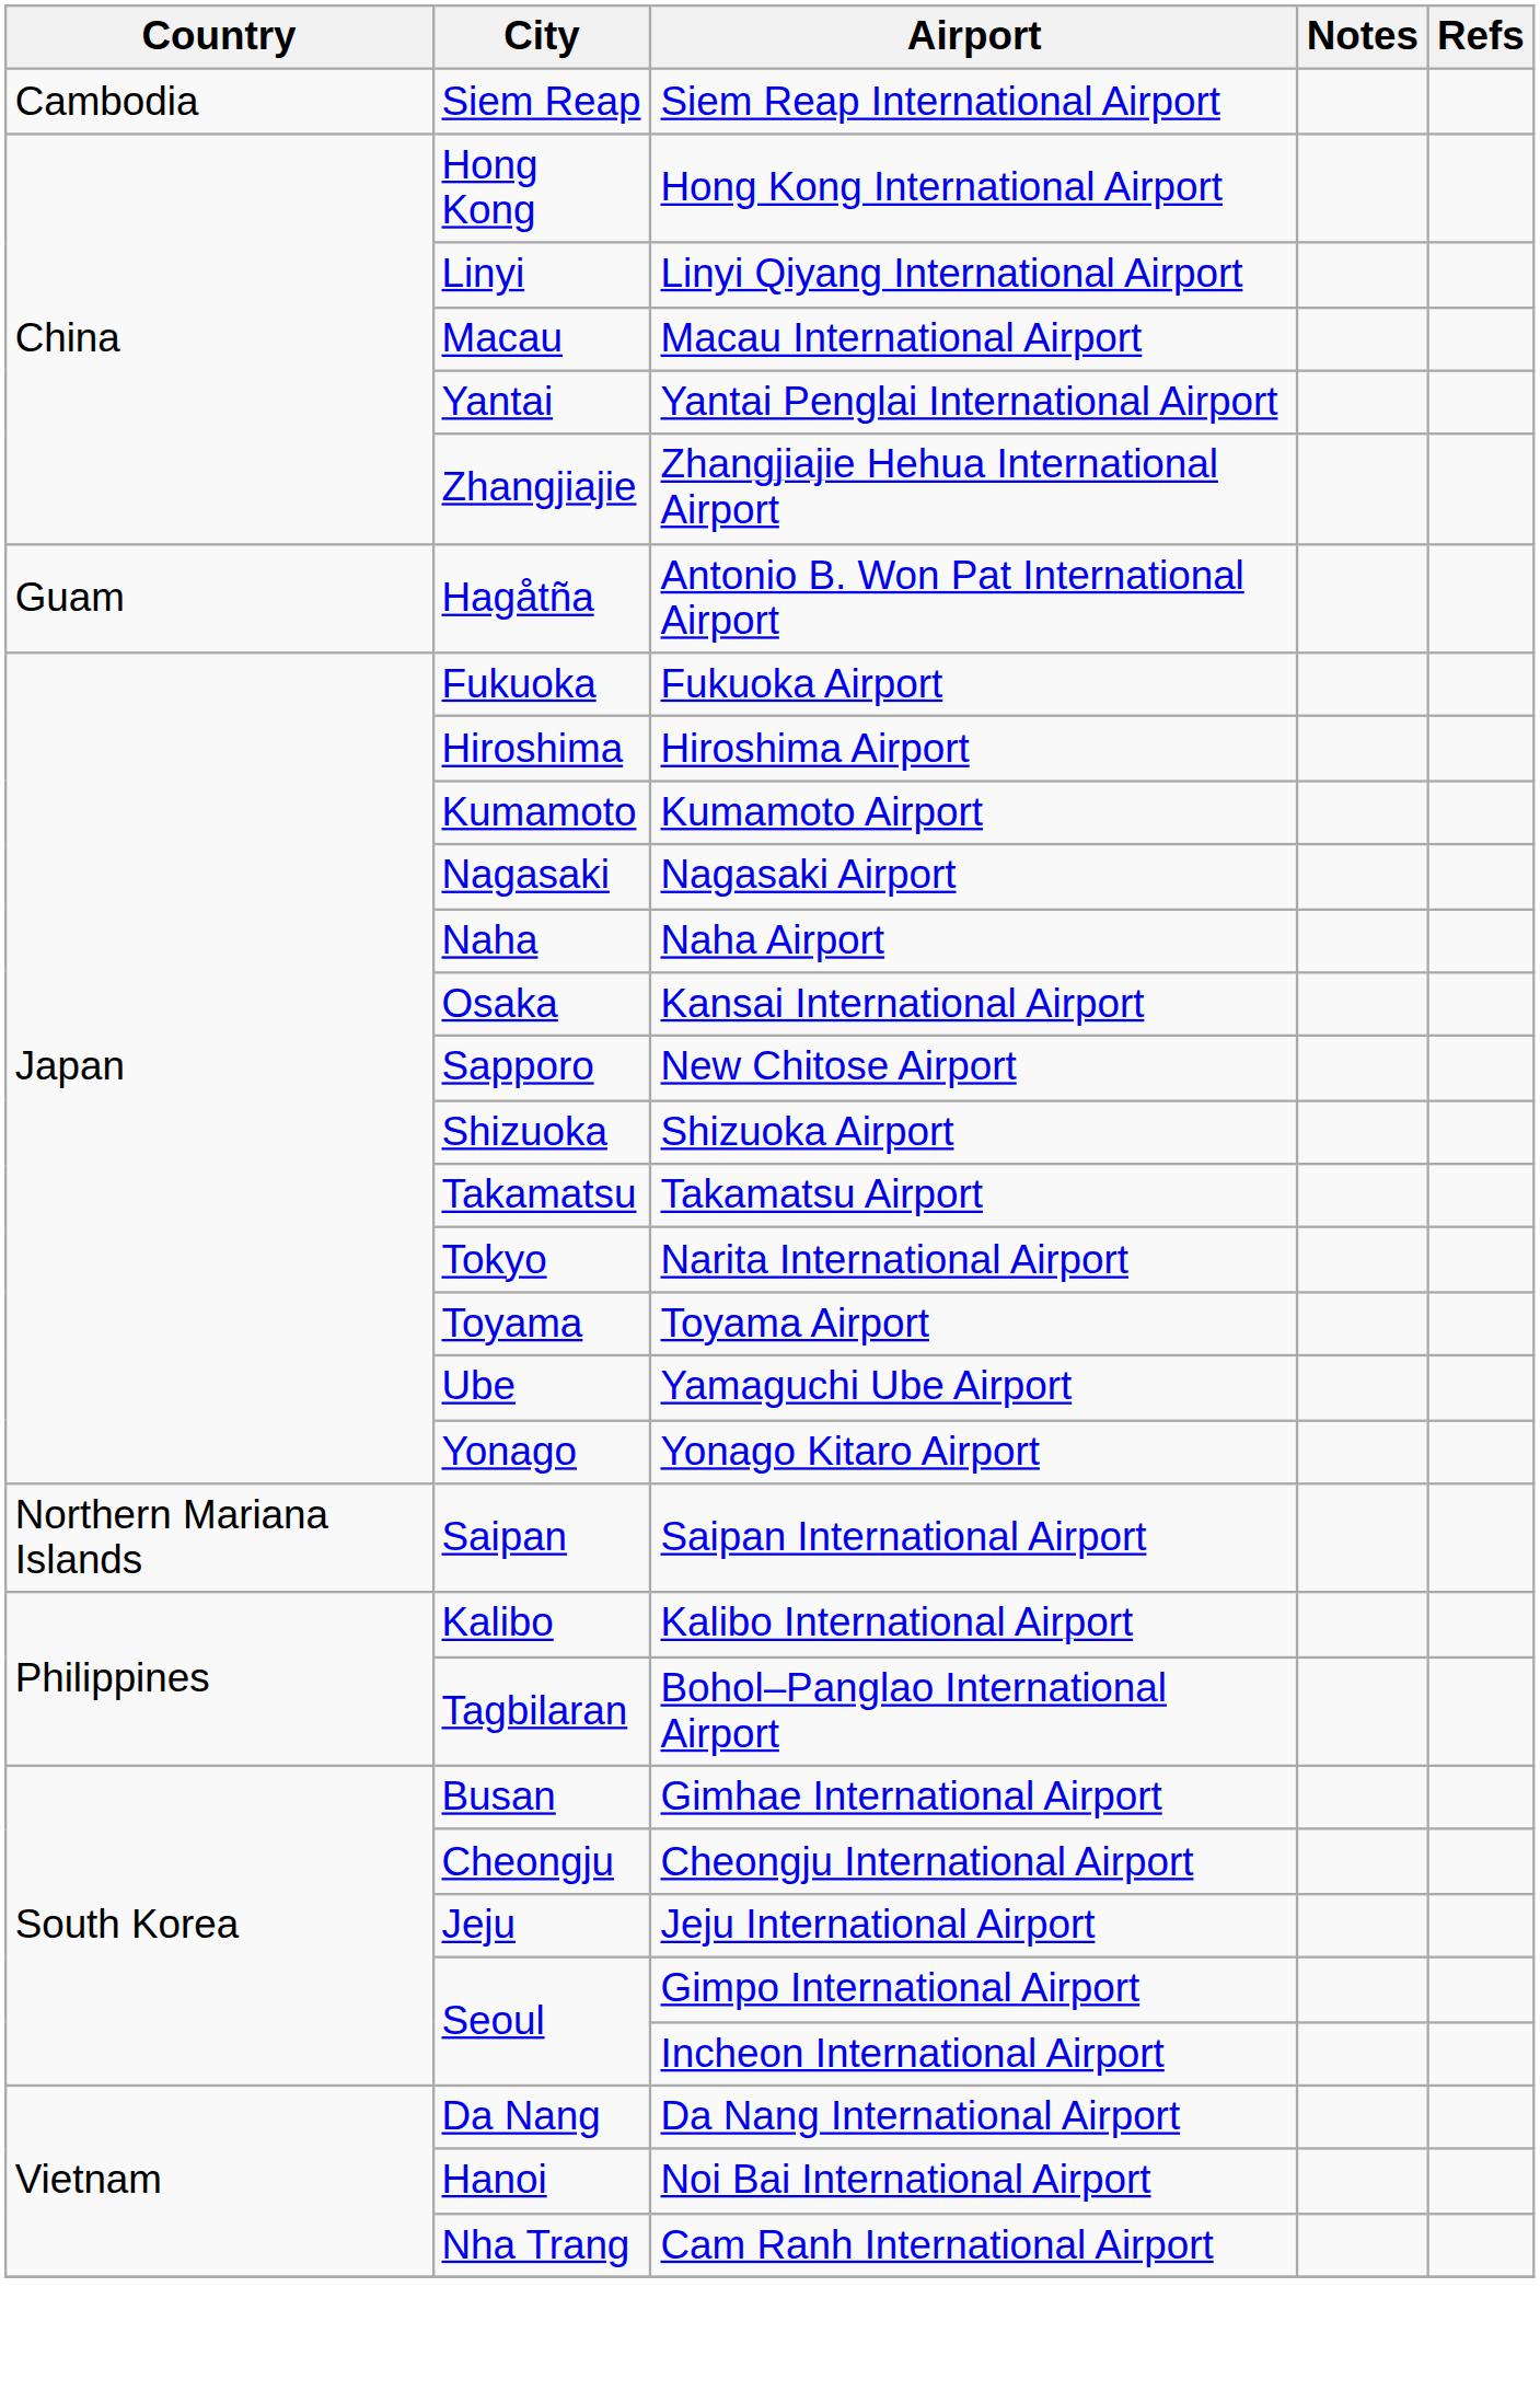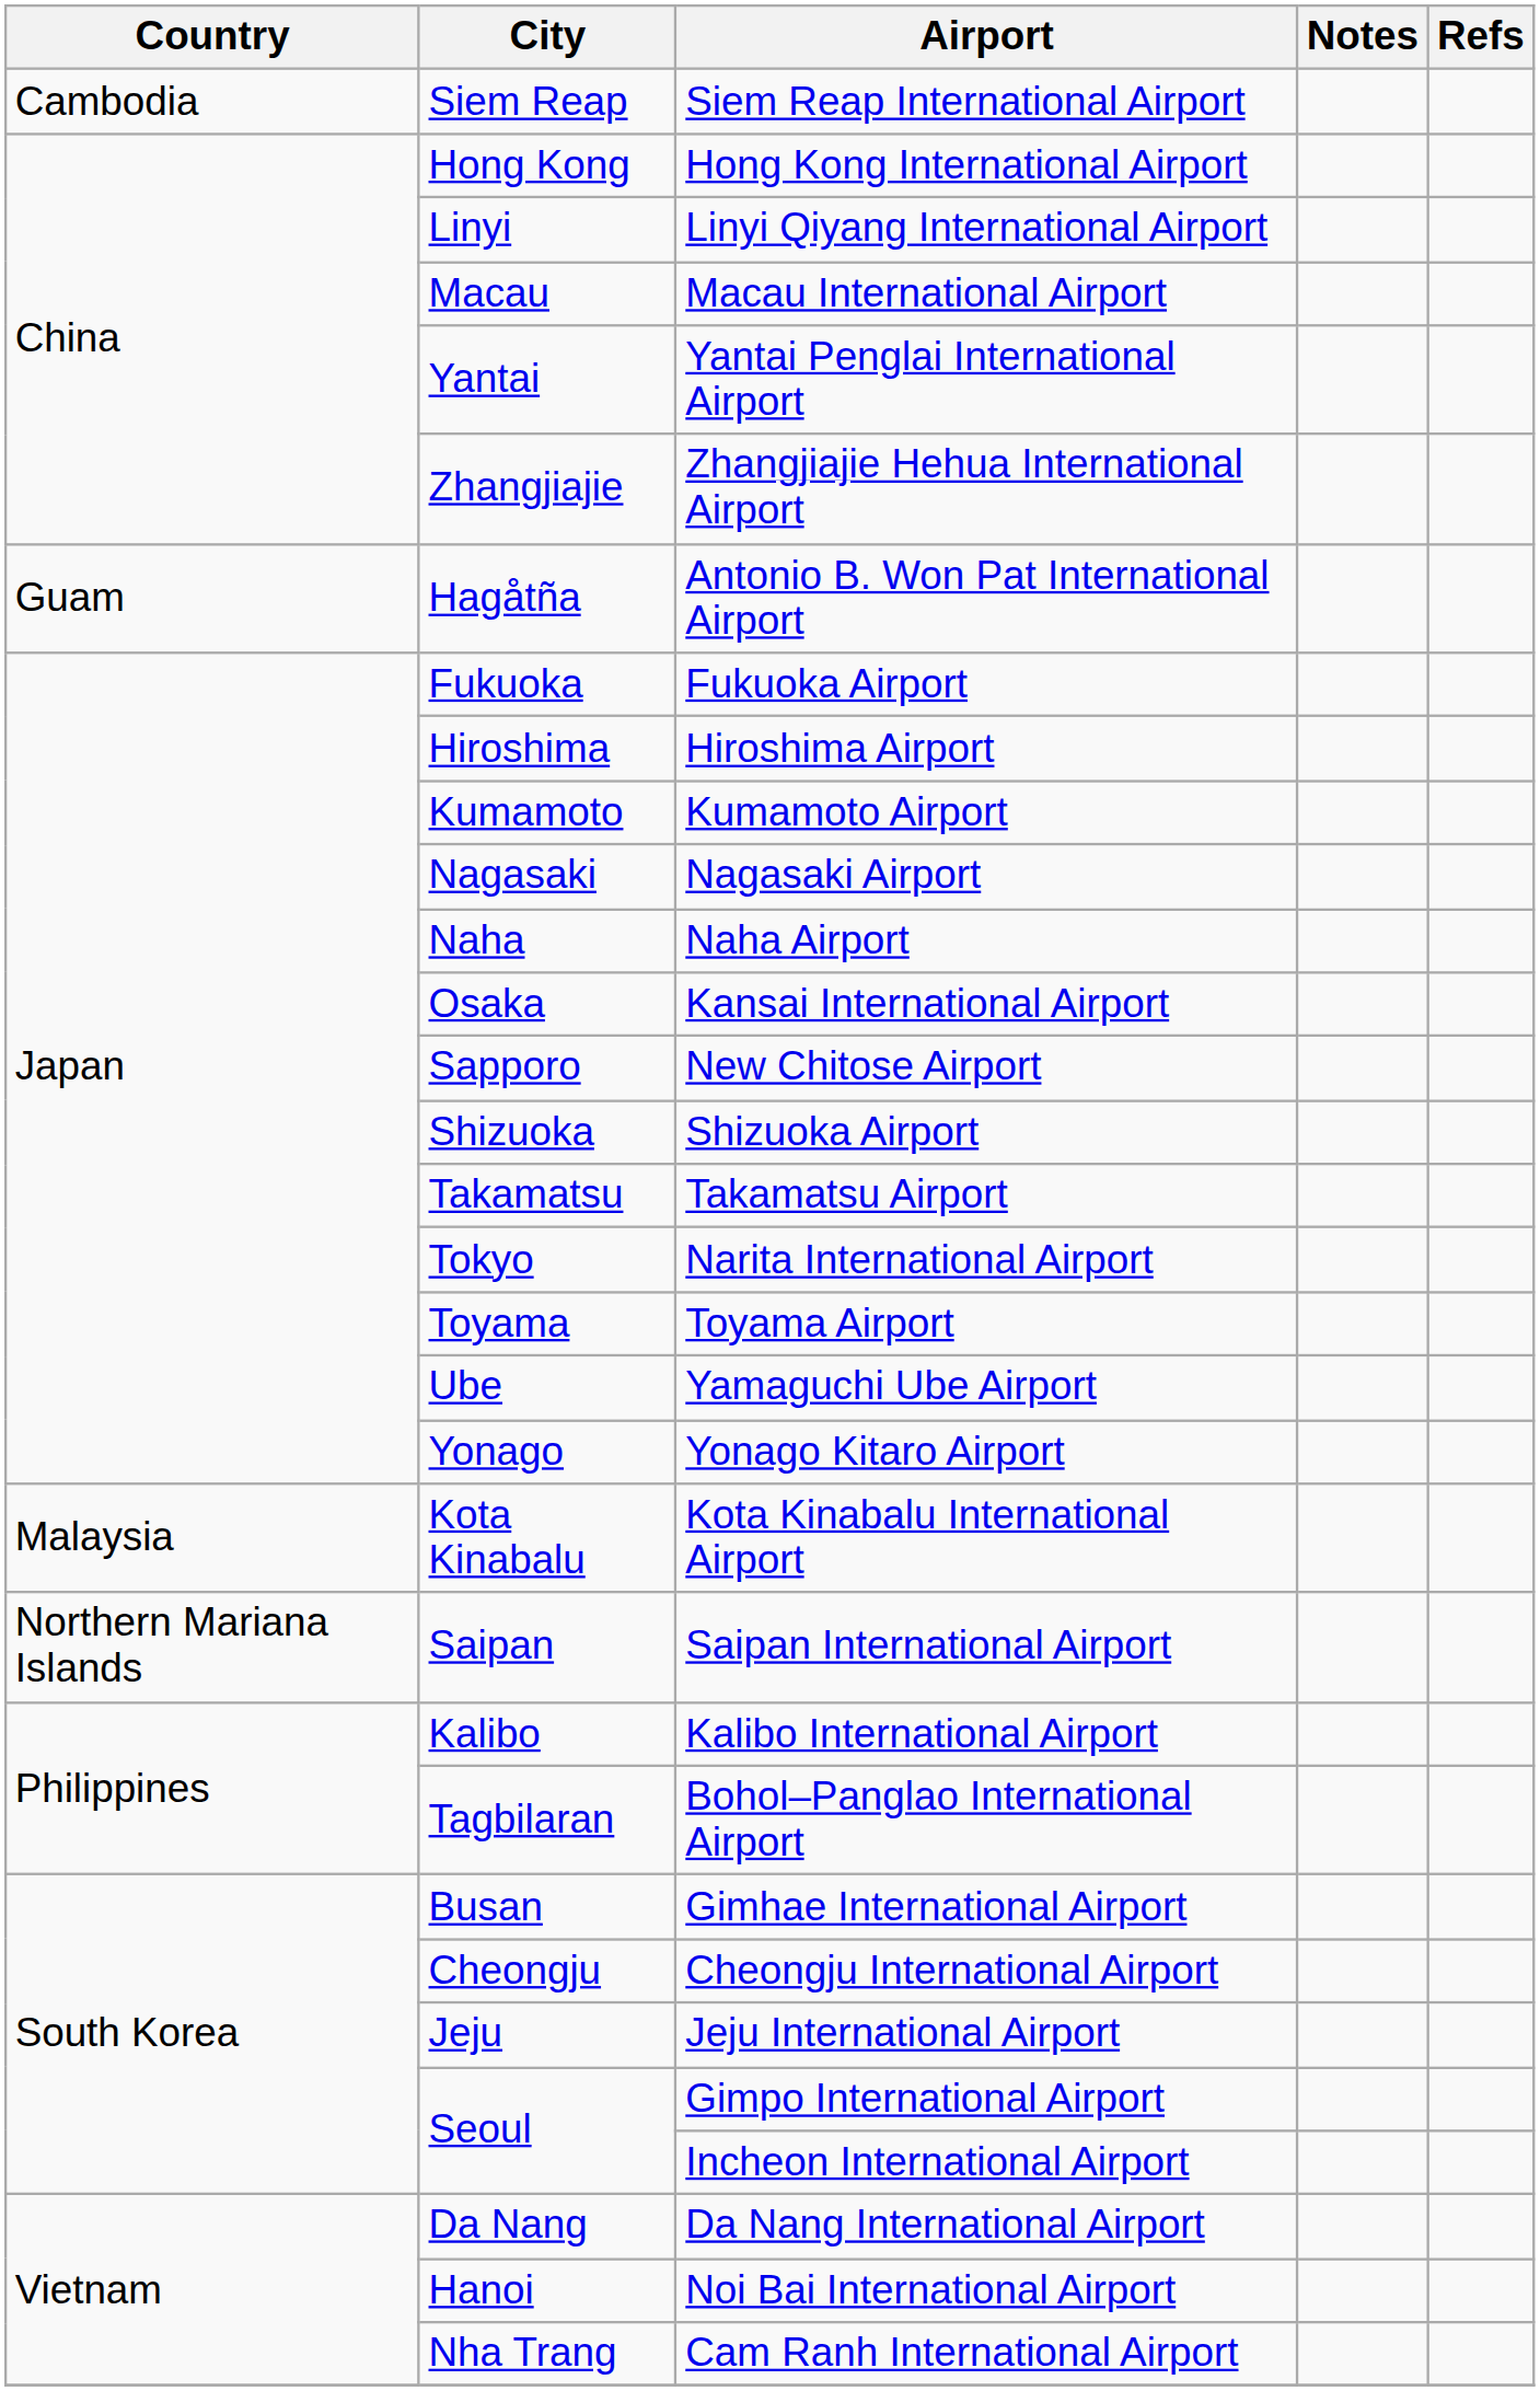 <table class="wikitable sortable">
 <tr>
 <th>Country</th>
 <th>City</th>
 <th>Airport</th>
 <th>Notes</th>
 <th>Refs</th>
 </tr>
 <tr>
 <td>Cambodia</td>
 <td><a href='#'>Siem Reap</a></td>
 <td><a href='#'>Siem Reap International Airport</a></td>
 <td></td>
 <td align=center></td>
 </tr>
 <tr>
 <td rowspan="5">China</td>
 <td><a href='#'>Hong Kong</a></td>
 <td><a href='#'>Hong Kong International Airport</a></td>
 <td></td>
 <td align=center></td>
 </tr>
 <tr>
 <td><a href='#'>Linyi</a></td>
 <td><a href='#'>Linyi Qiyang International Airport</a></td>
 <td align=center></td>
 <td align=center></td>
 </tr>
 <tr>
 <td><a href='#'>Macau</a></td>
 <td><a href='#'>Macau International Airport</a></td>
 <td></td>
 <td align=center></td>
 </tr>
 <tr>
 <td><a href='#'>Yantai</a></td>
 <td><a href='#'>Yantai Penglai International Airport</a></td>
 <td align=center></td>
 <td align=center></td>
 </tr>
 <tr>
 <td><a href='#'>Zhangjiajie</a></td>
 <td><a href='#'>Zhangjiajie Hehua International Airport</a></td>
 <td align=center></td>
 <td align=center></td>
 </tr>
 <tr>
 <td>Guam</td>
 <td><a href='#'>Hagåtña</a></td>
 <td><a href='#'>Antonio B. Won Pat International Airport</a></td>
 <td align=center></td>
 <td align=center></td>
 </tr>
 <tr>
 <td rowspan="13">Japan</td>
 <td><a href='#'>Fukuoka</a></td>
 <td><a href='#'>Fukuoka Airport</a></td>
 <td align=center></td>
 <td align=center></td>
 </tr>
 <tr>
 <td><a href='#'>Hiroshima</a></td>
 <td><a href='#'>Hiroshima Airport</a></td>
 <td></td>
 <td align=center></td>
 </tr>
 <tr>
 <td><a href='#'>Kumamoto</a></td>
 <td><a href='#'>Kumamoto Airport</a></td>
 <td align=center></td>
 <td align=center></td>
 </tr>
 <tr>
 <td><a href='#'>Nagasaki</a></td>
 <td><a href='#'>Nagasaki Airport</a></td>
 <td align=center></td>
 <td align=center></td>
 </tr>
 <tr>
 <td><a href='#'>Naha</a></td>
 <td><a href='#'>Naha Airport</a></td>
 <td></td>
 <td align=center></td>
 </tr>
 <tr>
 <td><a href='#'>Osaka</a></td>
 <td><a href='#'>Kansai International Airport</a></td>
 <td align=center></td>
 <td align=center></td>
 </tr>
 <tr>
 <td><a href='#'>Sapporo</a></td>
 <td><a href='#'>New Chitose Airport</a></td>
 <td align=center></td>
 <td align=center></td>
 </tr>
 <tr>
 <td><a href='#'>Shizuoka</a></td>
 <td><a href='#'>Shizuoka Airport</a></td>
 <td></td>
 <td align=center></td>
 </tr>
 <tr>
 <td><a href='#'>Takamatsu</a></td>
 <td><a href='#'>Takamatsu Airport</a></td>
 <td align=center></td>
 <td align=center></td>
 </tr>
 <tr>
 <td><a href='#'>Tokyo</a></td>
 <td><a href='#'>Narita International Airport</a></td>
 <td align=center></td>
 <td align=center></td>
 </tr>
 <tr>
 <td><a href='#'>Toyama</a></td>
 <td><a href='#'>Toyama Airport</a></td>
 <td></td>
 <td align=center></td>
 </tr>
 <tr>
 <td><a href='#'>Ube</a></td>
 <td><a href='#'>Yamaguchi Ube Airport</a></td>
 <td></td>
 <td align=center></td>
 </tr>
 <tr>
 <td><a href='#'>Yonago</a></td>
 <td><a href='#'>Yonago Kitaro Airport</a></td>
 <td align=center></td>
 <td align=center></td>
 </tr>
 <tr>
+<td>Malaysia</td>
+<td><a href='#'>Kota Kinabalu</a></td>
+<td><a href='#'>Kota Kinabalu International Airport</a></td>
+<td align=center></td>
+<td align=center></td>
+</tr>
+<tr>
 <td>Northern Mariana Islands</td>
 <td><a href='#'>Saipan</a></td>
 <td><a href='#'>Saipan International Airport</a></td>
 <td align=center></td>
 <td align=center></td>
 </tr>
 <tr>
 <td rowspan="2">Philippines</td>
 <td><a href='#'>Kalibo</a></td>
 <td><a href='#'>Kalibo International Airport</a></td>
 <td></td>
 <td align=center></td>
 </tr>
 <tr>
 <td><a href='#'>Tagbilaran</a></td>
 <td><a href='#'>Bohol–Panglao International Airport</a></td>
 <td></td>
 <td></td>
 </tr>
 <tr>
 <td rowspan="5">South Korea</td>
 <td><a href='#'>Busan</a></td>
 <td><a href='#'>Gimhae International Airport</a></td>
 <td></td>
 <td align=center></td>
 </tr>
 <tr>
 <td><a href='#'>Cheongju</a></td>
 <td><a href='#'>Cheongju International Airport</a></td>
 <td></td>
 <td align=center></td>
 </tr>
 <tr>
 <td><a href='#'>Jeju</a></td>
 <td><a href='#'>Jeju International Airport</a></td>
 <td align=center></td>
 <td align=center></td>
 </tr>
 <tr>
 <td rowspan="2"><a href='#'>Seoul</a></td>
 <td><a href='#'>Gimpo International Airport</a></td>
 <td align=center></td>
 <td align=center></td>
 </tr>
 <tr>
 <td><a href='#'>Incheon International Airport</a></td>
 <td></td>
 <td align=center></td>
 </tr>
 <tr>
 <td rowspan="3">Vietnam</td>
 <td><a href='#'>Da Nang</a></td>
 <td><a href='#'>Da Nang International Airport</a></td>
 <td align=center></td>
 <td align=center></td>
 </tr>
 <tr>
 <td><a href='#'>Hanoi</a></td>
 <td><a href='#'>Noi Bai International Airport</a></td>
 <td align=center></td>
 <td align=center></td>
 </tr>
 <tr>
 <td><a href='#'>Nha Trang</a></td>
 <td><a href='#'>Cam Ranh International Airport</a></td>
 <td align=center></td>
 <td align=center></td>
 </tr>
 <tr>
 </tr>
 </table>
